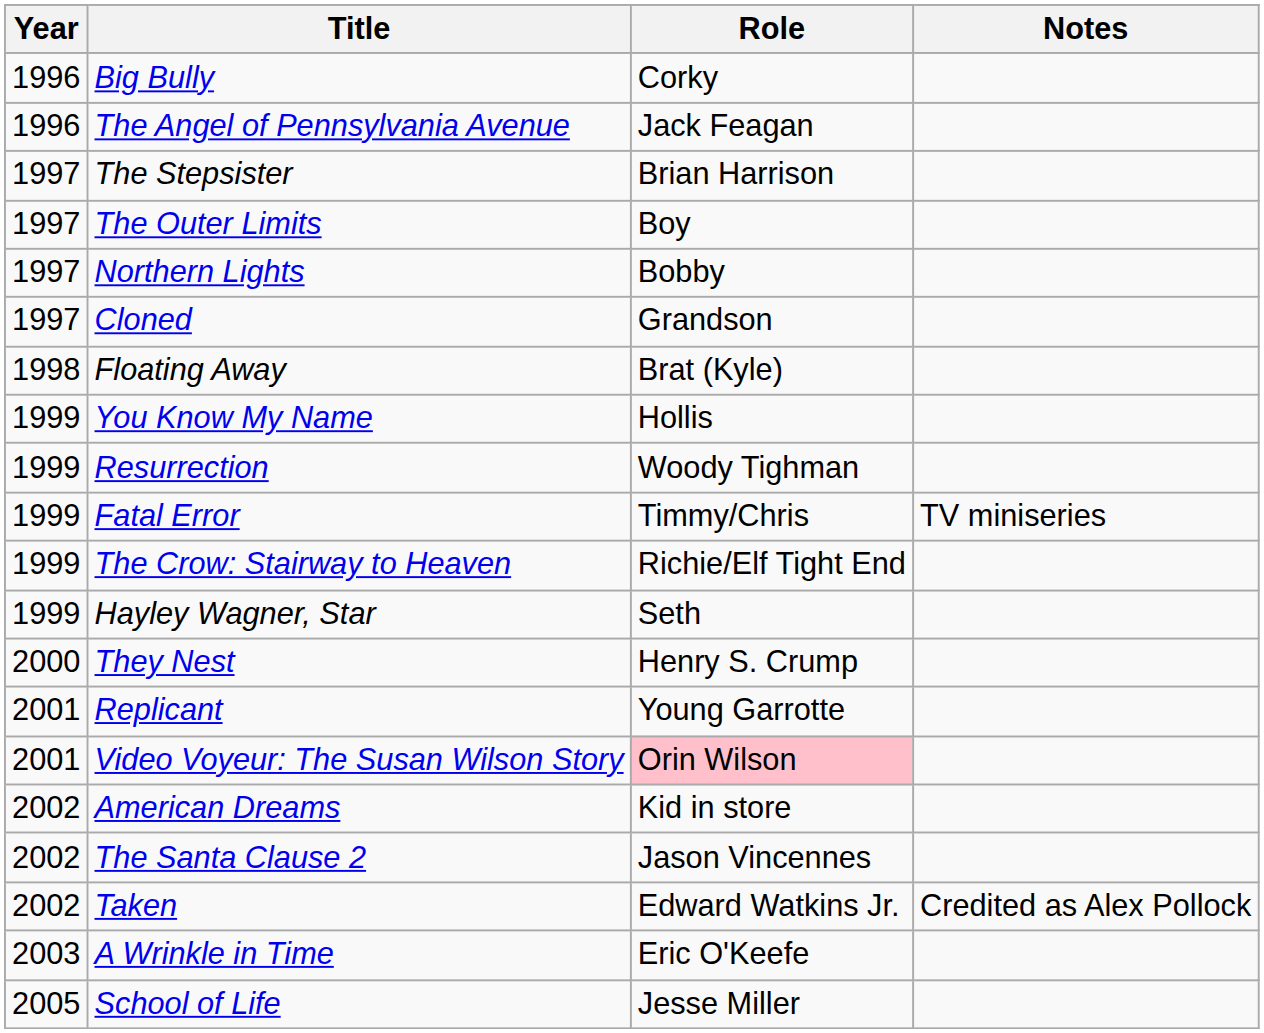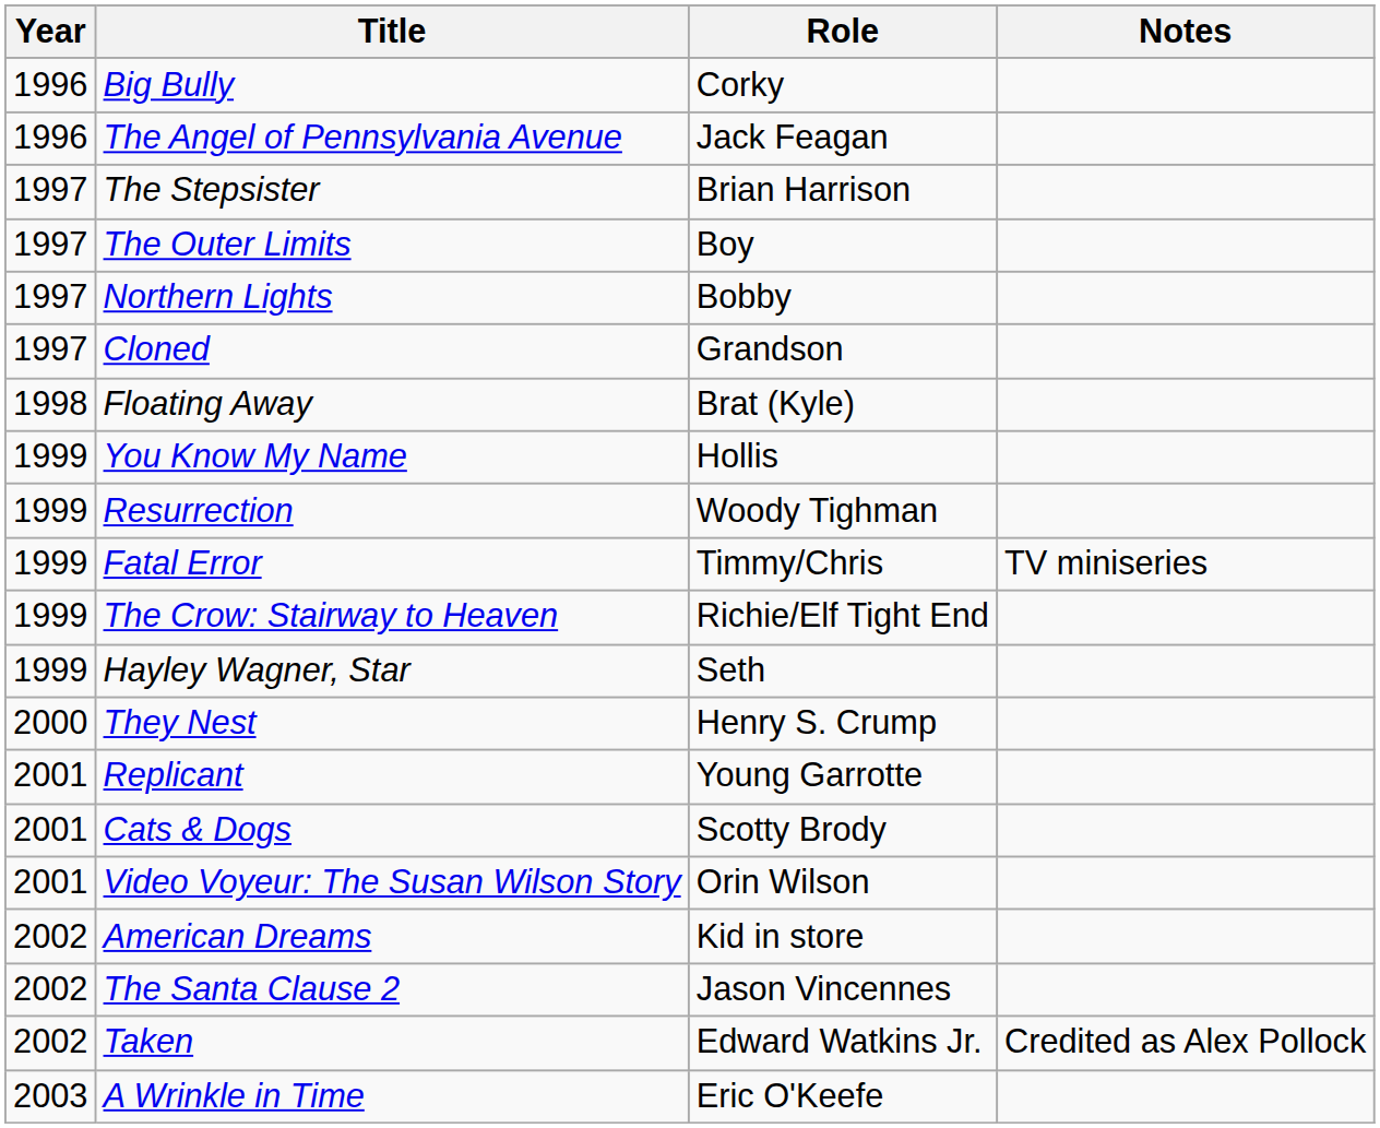 <table class="wikitable sortable">
 <tr>
 <th>Year</th>
 <th>Title</th>
 <th>Role</th>
 <th class="unsortable">Notes</th>
 </tr>
 <tr>
 <td>1996</td>
 <td><em><a href='#'>Big Bully</a></em></td>
 <td>Corky</td>
 <td></td>
 </tr>
 <tr>
 <td>1996</td>
 <td data-sort-value="Angel of Pennsylvania Avenue, The"><em><a href='#'>The Angel of Pennsylvania Avenue</a></em></td>
 <td>Jack Feagan</td>
 <td></td>
 </tr>
 <tr>
 <td>1997</td>
 <td data-sort-value="Stepsister, The"><em>The Stepsister</em></td>
 <td>Brian Harrison</td>
 <td></td>
 </tr>
 <tr>
 <td>1997</td>
 <td data-sort-value="Outer Limits, The"><em><a href='#'>The Outer Limits</a></em></td>
 <td>Boy</td>
 <td></td>
 </tr>
 <tr>
 <td>1997</td>
 <td><em><a href='#'>Northern Lights</a></em></td>
 <td>Bobby</td>
 <td></td>
 </tr>
 <tr>
 <td>1997</td>
 <td><em><a href='#'>Cloned</a></em></td>
 <td>Grandson</td>
 <td></td>
 </tr>
 <tr>
 <td>1998</td>
 <td><em>Floating Away</em></td>
 <td>Brat (Kyle)</td>
 <td></td>
 </tr>
 <tr>
 <td>1999</td>
 <td><em><a href='#'>You Know My Name</a></em></td>
 <td>Hollis</td>
 <td></td>
 </tr>
 <tr>
 <td>1999</td>
 <td><em><a href='#'>Resurrection</a></em></td>
 <td>Woody Tighman</td>
 <td></td>
 </tr>
 <tr>
 <td>1999</td>
 <td><em><a href='#'>Fatal Error</a></em></td>
 <td>Timmy/Chris</td>
 <td>TV miniseries</td>
 </tr>
 <tr>
 <td>1999</td>
 <td data-sort-value="Crow: Stairway to Heaven, The"><em><a href='#'>The Crow: Stairway to Heaven</a></em></td>
 <td>Richie/Elf Tight End</td>
 <td></td>
 </tr>
 <tr>
 <td>1999</td>
 <td><em>Hayley Wagner, Star</em></td>
 <td>Seth</td>
 <td></td>
 </tr>
 <tr>
 <td>2000</td>
 <td><em><a href='#'>They Nest</a></em></td>
 <td>Henry S. Crump</td>
 <td></td>
 </tr>
 <tr>
 <td>2001</td>
 <td><em><a href='#'>Replicant</a></em></td>
 <td>Young Garrotte</td>
 <td></td>
 </tr>
 <tr>
 <td>2001</td>
+<td><em><a href='#'>Cats & Dogs</a></em></td>
+<td>Scotty Brody</td>
+<td></td>
+</tr>
+<tr>
+<td>2001</td>
 <td><em><a href='#'>Video Voyeur: The Susan Wilson Story</a></em></td>
-<td style="background: pink;">Orin Wilson</td>
+<td>Orin Wilson</td>
 <td></td>
 </tr>
 <tr>
 <td>2002</td>
 <td><em><a href='#'>American Dreams</a></em></td>
 <td>Kid in store</td>
 <td></td>
 </tr>
 <tr>
 <td>2002</td>
 <td data-sort-value="Santa Clause 2, The"><em><a href='#'>The Santa Clause 2</a></em></td>
 <td>Jason Vincennes</td>
 <td></td>
 </tr>
 <tr>
 <td>2002</td>
 <td><em><a href='#'>Taken</a></em></td>
 <td>Edward Watkins Jr.</td>
 <td>Credited as Alex Pollock</td>
 </tr>
 <tr>
 <td>2003</td>
 <td data-sort-value="Wrinkle in Time, A"><em><a href='#'>A Wrinkle in Time</a></em></td>
 <td>Eric O'Keefe</td>
 <td></td>
 </tr>
-<tr>
-<td>2005</td>
-<td><em><a href='#'>School of Life</a></em></td>
-<td>Jesse Miller</td>
-<td></td>
-</tr>
 </table>
